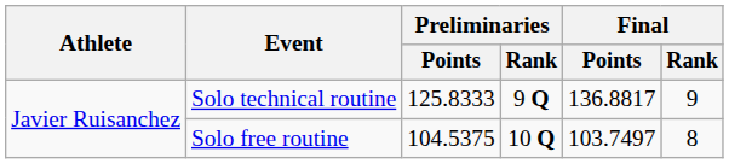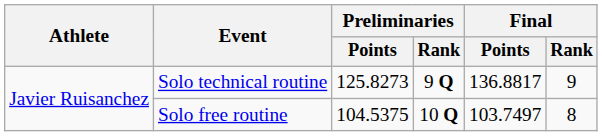 <table class="wikitable" style="text-align:center; font-size:90%;">
 <tr>
 <th rowspan="2">Athlete</th>
 <th rowspan="2">Event</th>
 <th colspan="2">Preliminaries</th>
 <th colspan="2">Final</th>
 </tr>
 <tr style="font-size:95%">
 <th>Points</th>
 <th>Rank</th>
 <th>Points</th>
 <th>Rank</th>
 </tr>
 <tr>
 <td align=left rowspan=2><a href='#'>Javier Ruisanchez</a></td>
 <td align=left><a href='#'>Solo technical routine</a></td>
-<td>125.8333</td>
+<td>125.8273</td>
 <td>9 <strong>Q</strong></td>
 <td>136.8817</td>
 <td>9</td>
 </tr>
 <tr>
 <td align=left><a href='#'>Solo free routine</a></td>
 <td>104.5375</td>
 <td>10 <strong>Q</strong></td>
 <td>103.7497</td>
 <td>8</td>
 </tr>
 </table>
